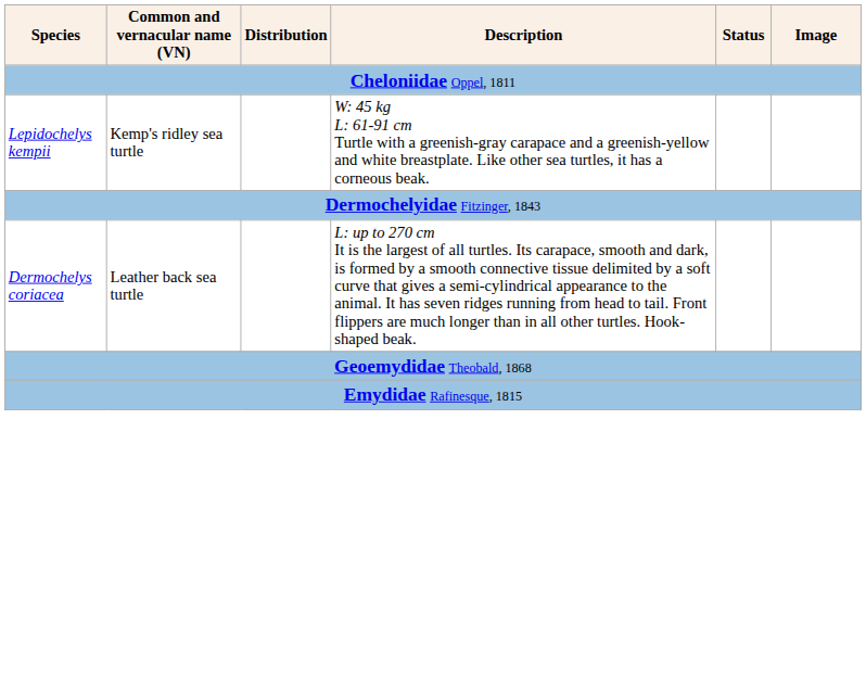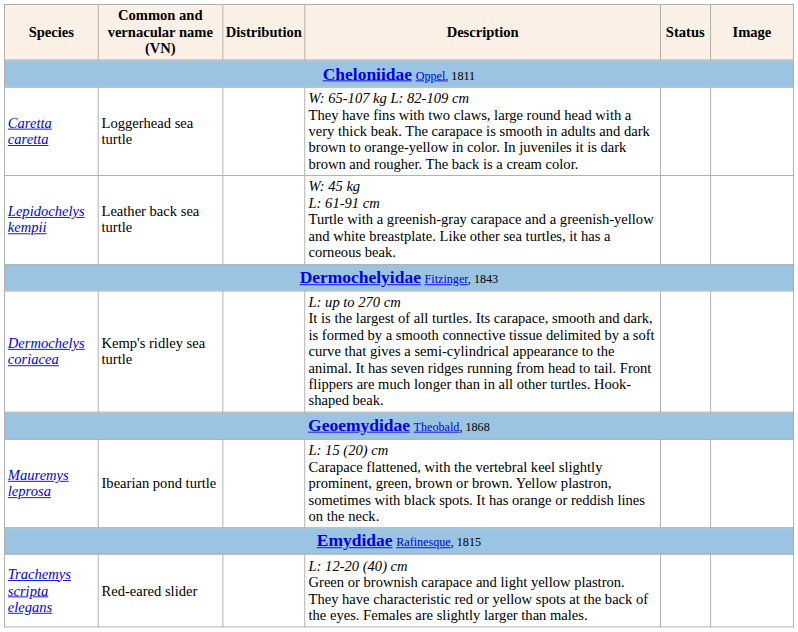 <table class="sortable wikitable" border="0" style="background:#ffffff" align="top">
 <tr>
 <th style="background:Linen; color:Black" width="100">Species</th>
 <th style="background:Linen; color:Black" width="150">Common and vernacular name (VN)</th>
 <th style="background:Linen; color:Black" width="80">Distribution</th>
 <th style="background:Linen; color:Black" width="500">Description</th>
 <th style="background:Linen; color:Black" width="50">Status</th>
 <th style="background:Linen; color:Black" width="100">Image</th>
 </tr>
 <tr>
 <td colspan="6" style="background:#9BC4E2;" align="center"><big><strong><a href='#'>Cheloniidae</a></strong></big> <small><a href='#'>Oppel</a>, 1811</small></td>
 </tr>
 <tr>
+<td><em><a href='#'>Caretta caretta</a></em></td>
+<td>Loggerhead sea turtle</td>
+<td></td>
+<td><em>W: 65-107 kg L: 82-109 cm</em><br>They have fins with two claws, large round head with a very thick beak. The carapace is smooth in adults and dark brown to orange-yellow in color. In juveniles it is dark brown and rougher. The back is a cream color.</td>
+<td></td>
+<td></td>
+</tr>
+<tr>
 <td><em><a href='#'>Lepidochelys kempii</a></em></td>
-<td>Kemp's ridley sea turtle</td>
+<td>Leather back sea turtle</td>
 <td></td>
 <td><em>W: 45 kg</em><br><em>L: 61-91 cm</em><br>Turtle with a greenish-gray carapace and a greenish-yellow and white breastplate. Like other sea turtles, it has a corneous beak.</td>
 <td></td>
 <td></td>
 </tr>
 <tr>
 <td colspan="6" style="background:#9BC4E2;" align="center"><big><strong><a href='#'>Dermochelyidae</a></strong></big> <small><a href='#'>Fitzinger</a>, 1843</small></td>
 </tr>
 <tr>
 <td><em><a href='#'>Dermochelys coriacea</a></em></td>
-<td>Leather back sea turtle</td>
+<td>Kemp's ridley sea turtle</td>
 <td></td>
 <td><em>L: up to 270 cm</em><br>It is the largest of all turtles. Its carapace, smooth and dark, is formed by a smooth connective tissue delimited by a soft curve that gives a semi-cylindrical appearance to the animal. It has seven ridges running from head to tail. Front flippers are much longer than in all other turtles. Hook-shaped beak.</td>
 <td></td>
 <td></td>
 </tr>
 <tr>
 <td colspan="6" style="background:#9BC4E2;" align="center"><big><strong><a href='#'>Geoemydidae</a></strong></big> <small><a href='#'>Theobald</a>, 1868</small></td>
 </tr>
 <tr>
+<td><em><a href='#'>Mauremys leprosa</a></em></td>
+<td>Ibearian pond turtle</td>
+<td></td>
+<td><em>L: 15 (20) cm</em><br>Carapace flattened, with the vertebral keel slightly prominent, green, brown or brown. Yellow plastron, sometimes with black spots. It has orange or reddish lines on the neck.</td>
+<td></td>
+<td></td>
+</tr>
+<tr>
 <td colspan="6" style="background:#9BC4E2;" align="center"><big><strong><a href='#'>Emydidae</a></strong></big> <small><a href='#'>Rafinesque</a>, 1815</small></td>
 </tr>
+<tr>
+<td><em><a href='#'>Trachemys scripta elegans</a></em></td>
+<td>Red-eared slider</td>
+<td></td>
+<td><em>L: 12-20 (40) cm</em><br>Green or brownish carapace and light yellow plastron. They have characteristic red or yellow spots at the back of the eyes. Females are slightly larger than males.</td>
+<td></td>
+<td></td>
+</tr>
 </table>
